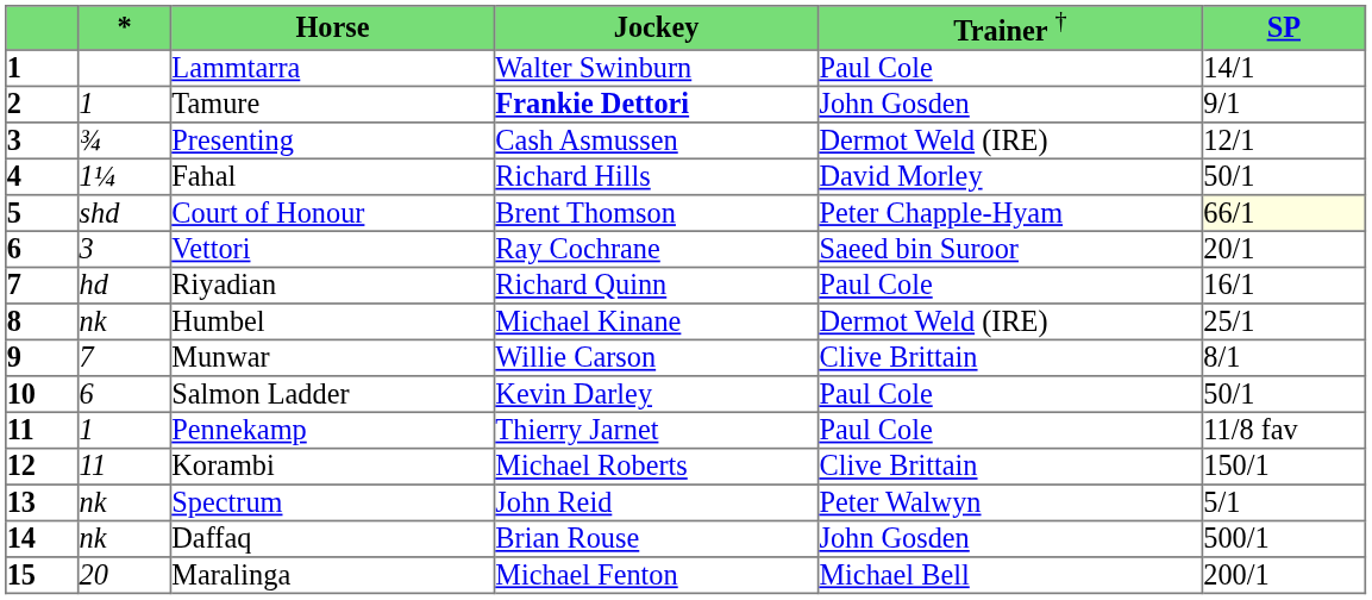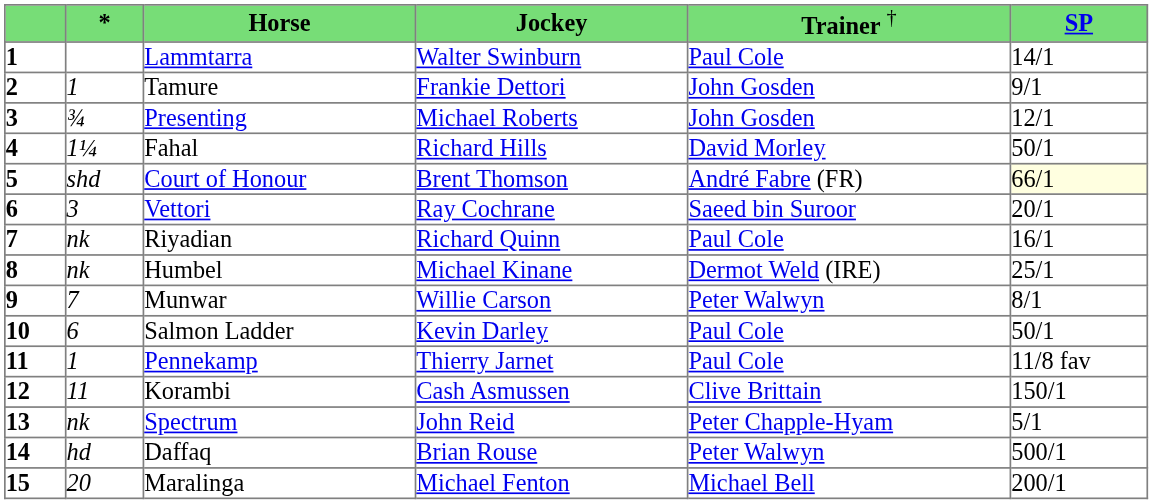 <table border="1" cellpadding="0" style="border-collapse: collapse; font-size:90%">
 <tr bgcolor="#77dd77" align="center">
 <td width="35px"></td>
 <td width="45px"><strong>*</strong></td>
 <td width="160px"><strong>Horse</strong></td>
 <td width="160px"><strong>Jockey</strong></td>
 <td width="190px"><strong>Trainer</strong> <sup>†</sup></td>
 <td width="80px"><strong><a href='#'>SP</a></strong></td>
 </tr>
 <tr>
 <td><strong>1</strong></td>
 <td></td>
 <td><a href='#'>Lammtarra</a></td>
 <td><a href='#'>Walter Swinburn</a></td>
 <td><a href='#'>Paul Cole</a></td>
 <td>14/1</td>
 </tr>
 <tr>
 <td><strong>2</strong></td>
 <td><em>1</em></td>
 <td>Tamure</td>
-<td><strong><a href='#'>Frankie Dettori</a></strong></td>
+<td><a href='#'>Frankie Dettori</a></td>
 <td><a href='#'>John Gosden</a></td>
 <td>9/1</td>
 </tr>
 <tr>
 <td><strong>3</strong></td>
 <td><em>¾</em></td>
 <td><a href='#'>Presenting</a></td>
-<td><a href='#'>Cash Asmussen</a></td>
-<td><a href='#'>Dermot Weld</a> (IRE)</td>
+<td><a href='#'>Michael Roberts</a></td>
+<td><a href='#'>John Gosden</a></td>
 <td>12/1</td>
 </tr>
 <tr>
 <td><strong>4</strong></td>
 <td><em>1¼</em></td>
 <td>Fahal</td>
 <td><a href='#'>Richard Hills</a></td>
 <td><a href='#'>David Morley</a></td>
 <td>50/1</td>
 </tr>
 <tr>
 <td><strong>5</strong></td>
 <td><em>shd</em></td>
 <td><a href='#'>Court of Honour</a></td>
 <td><a href='#'>Brent Thomson</a></td>
-<td><a href='#'>Peter Chapple-Hyam</a></td>
+<td><a href='#'>André Fabre</a> (FR)</td>
 <td style="background: lightyellow;">66/1</td>
 </tr>
 <tr>
 <td><strong>6</strong></td>
 <td><em>3</em></td>
 <td><a href='#'>Vettori</a></td>
 <td><a href='#'>Ray Cochrane</a></td>
 <td><a href='#'>Saeed bin Suroor</a></td>
 <td>20/1</td>
 </tr>
 <tr>
 <td><strong>7</strong></td>
-<td><em>hd</em></td>
+<td><em>nk</em></td>
 <td>Riyadian</td>
 <td><a href='#'>Richard Quinn</a></td>
 <td><a href='#'>Paul Cole</a></td>
 <td>16/1</td>
 </tr>
 <tr>
 <td><strong>8</strong></td>
 <td><em>nk</em></td>
 <td>Humbel</td>
 <td><a href='#'>Michael Kinane</a></td>
 <td><a href='#'>Dermot Weld</a> (IRE)</td>
 <td>25/1</td>
 </tr>
 <tr>
 <td><strong>9</strong></td>
 <td><em>7</em></td>
 <td>Munwar</td>
 <td><a href='#'>Willie Carson</a></td>
-<td><a href='#'>Clive Brittain</a></td>
+<td><a href='#'>Peter Walwyn</a></td>
 <td>8/1</td>
 </tr>
 <tr>
 <td><strong>10</strong></td>
 <td><em>6</em></td>
 <td>Salmon Ladder</td>
 <td><a href='#'>Kevin Darley</a></td>
 <td><a href='#'>Paul Cole</a></td>
 <td>50/1</td>
 </tr>
 <tr>
 <td><strong>11</strong></td>
 <td><em>1</em></td>
 <td><a href='#'>Pennekamp</a></td>
 <td><a href='#'>Thierry Jarnet</a></td>
 <td><a href='#'>Paul Cole</a></td>
 <td>11/8 fav</td>
 </tr>
 <tr>
 <td><strong>12</strong></td>
 <td><em>11</em></td>
 <td>Korambi</td>
-<td><a href='#'>Michael Roberts</a></td>
+<td><a href='#'>Cash Asmussen</a></td>
 <td><a href='#'>Clive Brittain</a></td>
 <td>150/1</td>
 </tr>
 <tr>
 <td><strong>13</strong></td>
 <td><em>nk</em></td>
 <td><a href='#'>Spectrum</a></td>
 <td><a href='#'>John Reid</a></td>
-<td><a href='#'>Peter Walwyn</a></td>
+<td><a href='#'>Peter Chapple-Hyam</a></td>
 <td>5/1</td>
 </tr>
 <tr>
 <td><strong>14</strong></td>
-<td><em>nk</em></td>
+<td><em>hd</em></td>
 <td>Daffaq</td>
 <td><a href='#'>Brian Rouse</a></td>
-<td><a href='#'>John Gosden</a></td>
+<td><a href='#'>Peter Walwyn</a></td>
 <td>500/1</td>
 </tr>
 <tr>
 <td><strong>15</strong></td>
 <td><em>20</em></td>
 <td>Maralinga</td>
 <td><a href='#'>Michael Fenton</a></td>
 <td><a href='#'>Michael Bell</a></td>
 <td>200/1</td>
 </tr>
 </table>
